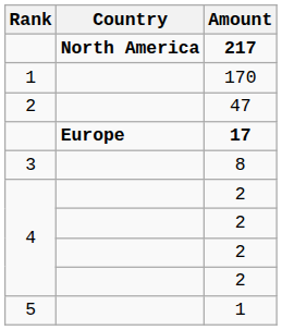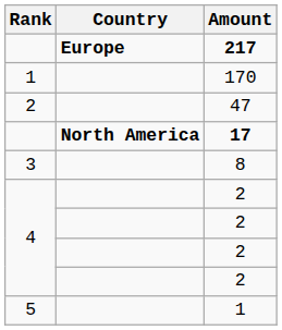 <table class="wikitable" style="text-align: center;">
 <tr>
 <th>Rank</th>
 <th>Country</th>
 <th>Amount</th>
 </tr>
 <tr>
 <td></td>
-<td style="text-align: left;"><strong>North America</strong></td>
+<td style="text-align: left;"><strong>Europe</strong></td>
 <td><strong>217</strong></td>
 </tr>
 <tr>
 <td>1</td>
 <td style="text-align: left;"></td>
 <td>170</td>
 </tr>
 <tr>
 <td>2</td>
 <td style="text-align: left;"></td>
 <td>47</td>
 </tr>
 <tr>
 <td></td>
-<td style="text-align: left;"><strong>Europe</strong></td>
+<td style="text-align: left;"><strong>North America</strong></td>
 <td><strong>17</strong></td>
 </tr>
 <tr>
 <td>3</td>
 <td style="text-align: left;"></td>
 <td>8</td>
 </tr>
 <tr>
 <td rowspan=4>4</td>
 <td style="text-align: left;"></td>
 <td>2</td>
 </tr>
 <tr>
 <td style="text-align: left;"></td>
 <td>2</td>
 </tr>
 <tr>
 <td style="text-align: left;"></td>
 <td>2</td>
 </tr>
 <tr>
 <td style="text-align: left;"></td>
 <td>2</td>
 </tr>
 <tr>
 <td>5</td>
 <td style="text-align: left;"></td>
 <td>1</td>
 </tr>
 </table>
